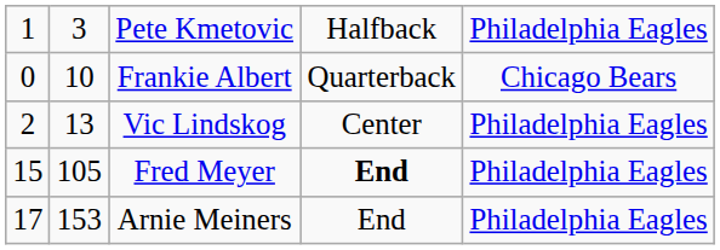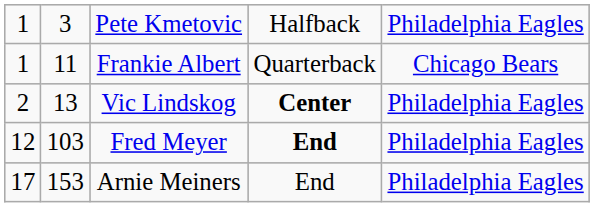 <table class="wikitable" style="text-align:center">
 <tr>
 <td>1</td>
 <td>3</td>
 <td><a href='#'>Pete Kmetovic</a></td>
 <td>Halfback</td>
 <td><a href='#'>Philadelphia Eagles</a></td>
 </tr>
 <tr>
-<td>0</td>
-<td>10</td>
+<td>1</td>
+<td>11</td>
 <td><a href='#'>Frankie Albert</a></td>
 <td>Quarterback</td>
 <td><a href='#'>Chicago Bears</a></td>
 </tr>
 <tr>
 <td>2</td>
 <td>13</td>
 <td><a href='#'>Vic Lindskog</a></td>
-<td>Center</td>
+<td><strong>Center</strong></td>
 <td><a href='#'>Philadelphia Eagles</a></td>
 </tr>
 <tr>
-<td>15</td>
-<td>105</td>
+<td>12</td>
+<td>103</td>
 <td><a href='#'>Fred Meyer</a></td>
 <td><strong>End</strong></td>
 <td><a href='#'>Philadelphia Eagles</a></td>
 </tr>
 <tr>
 <td>17</td>
 <td>153</td>
 <td>Arnie Meiners</td>
 <td>End</td>
 <td><a href='#'>Philadelphia Eagles</a></td>
 </tr>
 </table>
